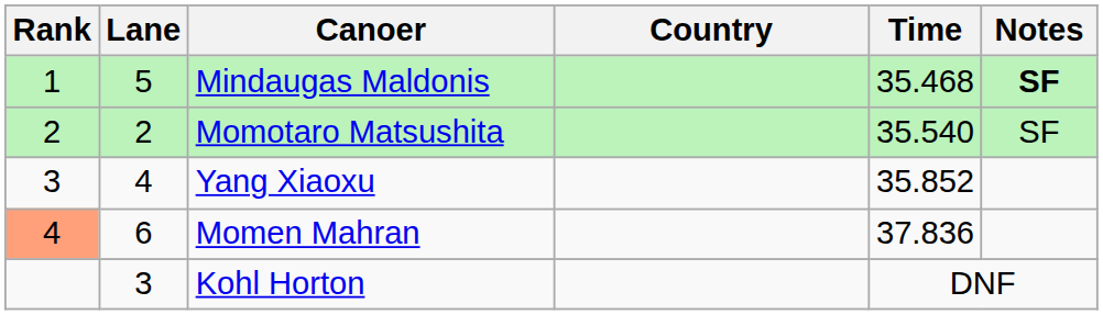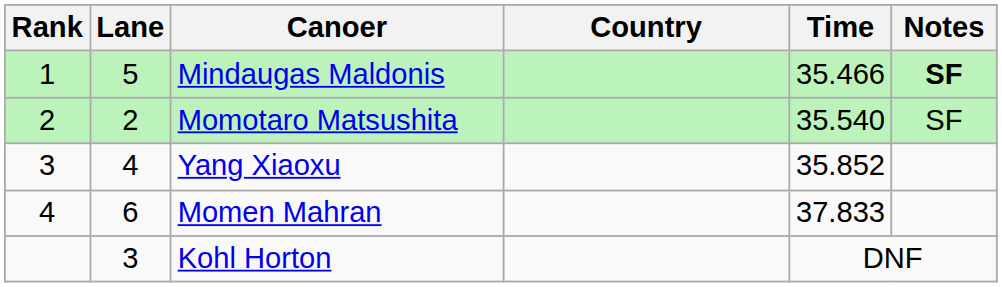 <table class="wikitable" style="text-align:center;">
 <tr>
 <th width=30>Rank</th>
 <th width=30>Lane</th>
 <th width=175>Canoer</th>
 <th width=150>Country</th>
 <th width=30>Time</th>
 <th width=50>Notes</th>
 </tr>
 <tr bgcolor=bbf3bb>
 <td>1</td>
 <td>5</td>
 <td align=left><a href='#'>Mindaugas Maldonis</a></td>
 <td align=left></td>
-<td>35.468</td>
+<td>35.466</td>
 <td><strong>SF</strong></td>
 </tr>
 <tr bgcolor=bbf3bb>
 <td>2</td>
 <td>2</td>
 <td align=left><a href='#'>Momotaro Matsushita</a></td>
 <td align=left></td>
 <td>35.540</td>
 <td>SF</td>
 </tr>
 <tr>
 <td>3</td>
 <td>4</td>
 <td align=left><a href='#'>Yang Xiaoxu</a></td>
 <td align=left></td>
 <td>35.852</td>
 <td></td>
 </tr>
 <tr>
-<td style="background: lightsalmon;">4</td>
+<td>4</td>
 <td>6</td>
 <td align=left><a href='#'>Momen Mahran</a></td>
 <td align=left></td>
-<td>37.836</td>
+<td>37.833</td>
 <td></td>
 </tr>
 <tr>
 <td></td>
 <td>3</td>
 <td align=left><a href='#'>Kohl Horton</a></td>
 <td align=left></td>
 <td colspan=2>DNF</td>
 </tr>
 </table>
